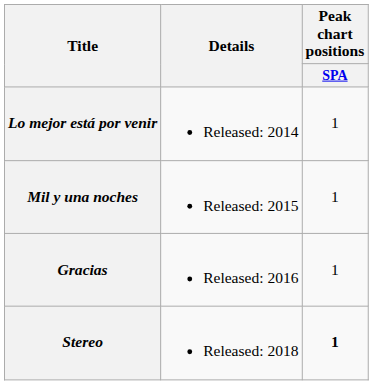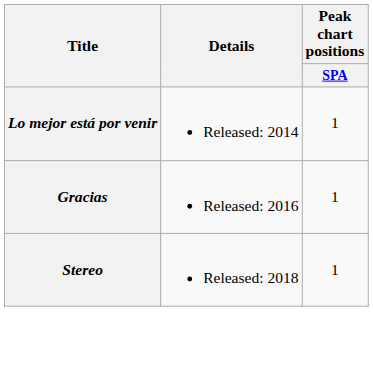 <table class="wikitable plainrowheaders" style="text-align:center">
 <tr>
 <th scope="col" rowspan="2">Title</th>
 <th scope="col" rowspan="2">Details</th>
 <th scope="col" colspan="1">Peak chart positions</th>
 </tr>
 <tr>
 <th scope="col" style="width:2.2em;font-size:90%;"><a href='#'>SPA</a><br></th>
 </tr>
 <tr>
 <th scope="row"><em>Lo mejor está por venir</em></th>
 <td><br><ul><li>Released: 2014</li></ul></td>
 <td>1</td>
 </tr>
 <tr>
-<th scope="row"><em>Mil y una noches</em></th>
-<td><br><ul><li>Released: 2015</li></ul></td>
-<td>1</td>
-</tr>
-<tr>
 <th scope="row"><em>Gracias</em><br></th>
 <td><br><ul><li>Released: 2016</li></ul></td>
 <td>1</td>
 </tr>
 <tr>
 <th scope="row"><em>Stereo</em></th>
 <td><br><ul><li>Released: 2018</li></ul></td>
-<td><strong>1</strong></td>
+<td>1</td>
 </tr>
 </table>
